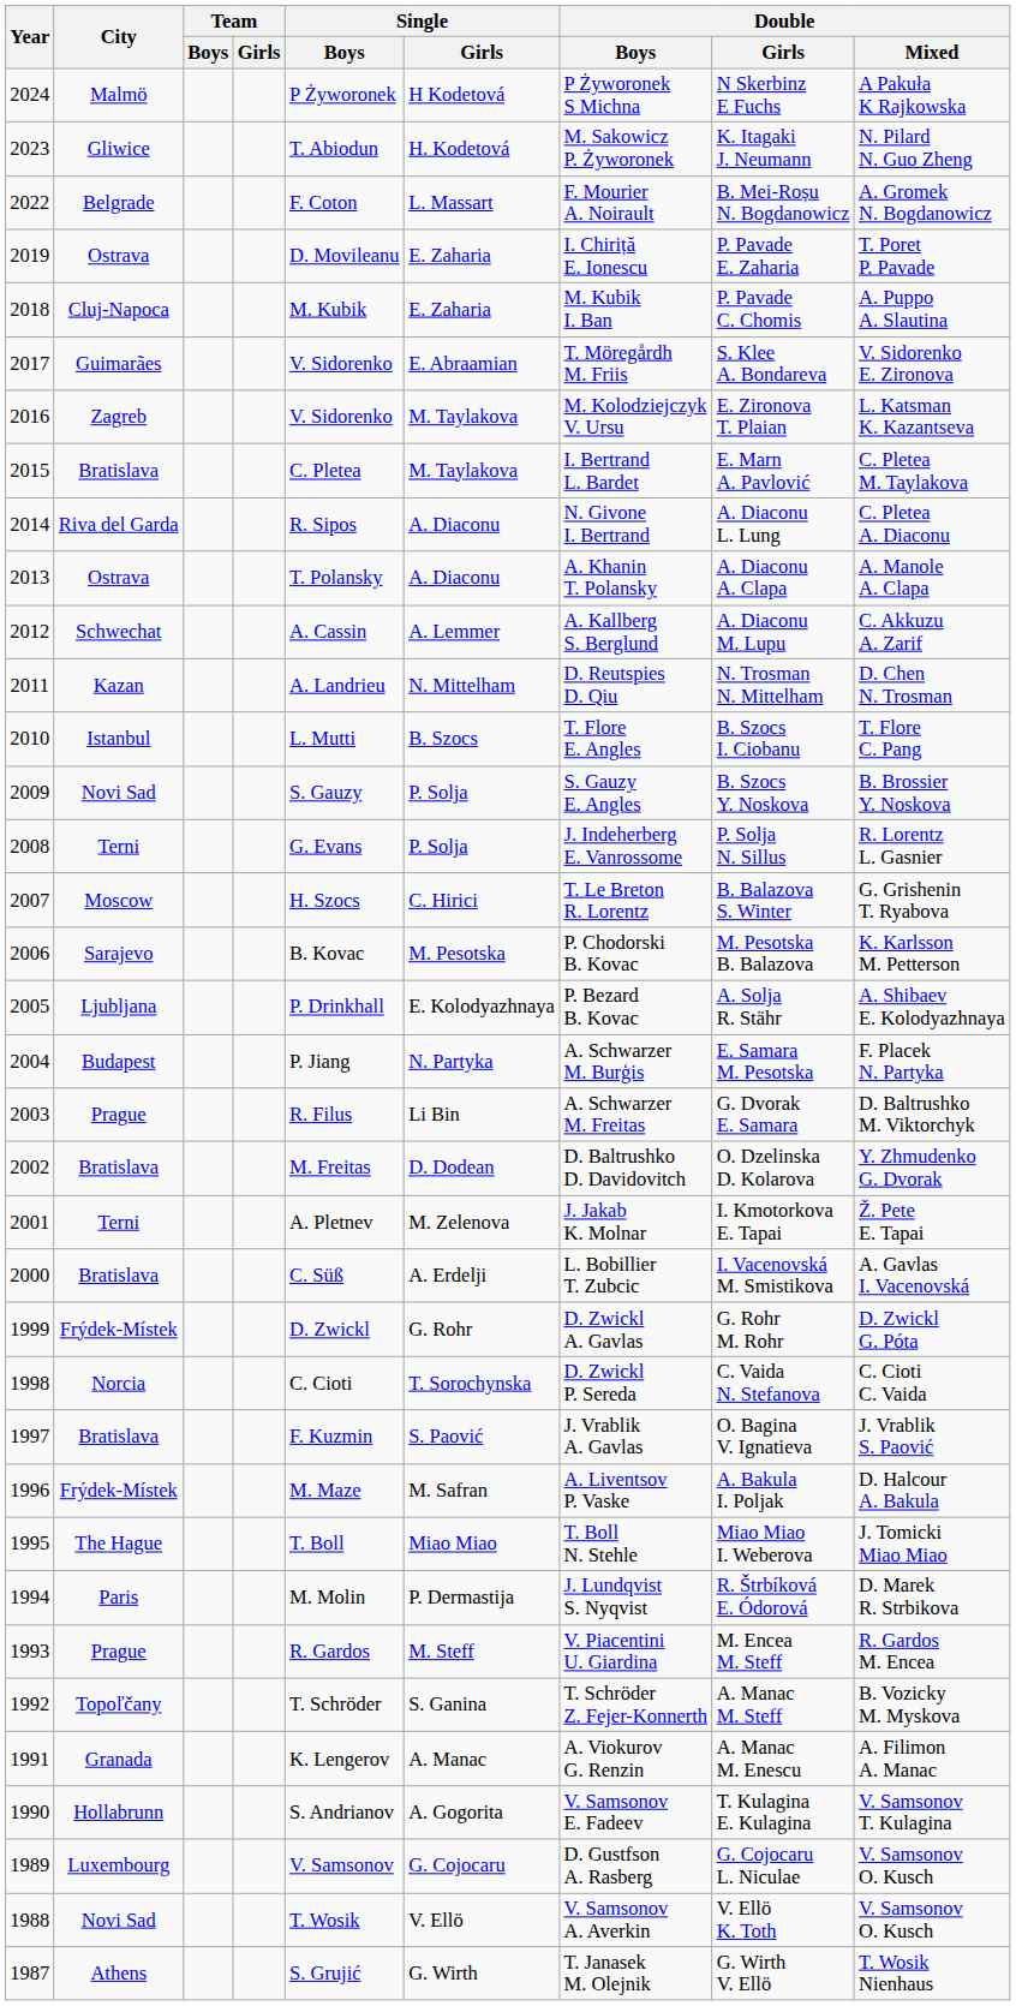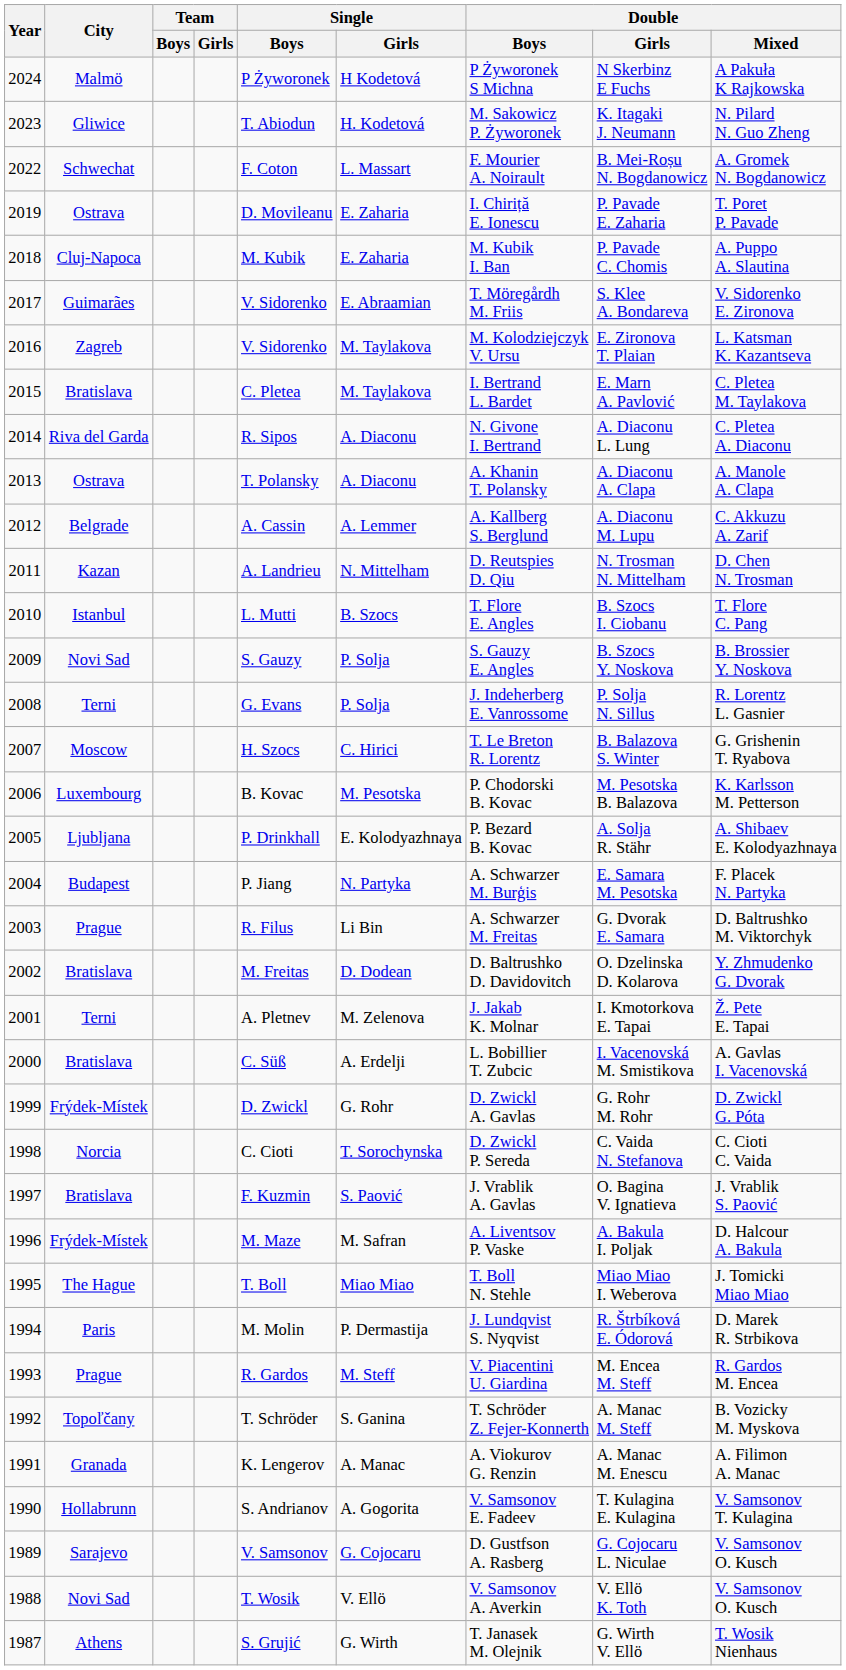 <table class="wikitable" align="center">
 <tr>
 <th rowspan=2>Year</th>
 <th rowspan=2>City</th>
 <th colspan=2>Team</th>
 <th colspan=2>Single</th>
 <th colspan=3>Double</th>
 </tr>
 <tr>
 <th align="center">Boys</th>
 <th align="center">Girls</th>
 <th align="center">Boys</th>
 <th align="center">Girls</th>
 <th align="center">Boys</th>
 <th align="center">Girls</th>
 <th align="center">Mixed</th>
 </tr>
 <tr>
 <td align="center">2024</td>
 <td align="center"><a href='#'>Malmö</a></td>
 <td></td>
 <td></td>
 <td> <a href='#'>P Żyworonek</a></td>
 <td> <a href='#'>H Kodetová</a></td>
 <td> <a href='#'>P Żyworonek</a><br> <a href='#'>S Michna</a></td>
 <td> <a href='#'>N Skerbinz</a><br> <a href='#'>E Fuchs</a></td>
 <td> <a href='#'>A Pakuła</a><br> <a href='#'>K Rajkowska</a></td>
 </tr>
 <tr>
 <td align="center">2023</td>
 <td align="center"><a href='#'>Gliwice</a></td>
 <td></td>
 <td></td>
 <td> <a href='#'>T. Abiodun</a></td>
 <td> <a href='#'>H. Kodetová</a></td>
 <td> <a href='#'>M. Sakowicz</a><br> <a href='#'>P. Żyworonek</a></td>
 <td> <a href='#'>K. Itagaki</a><br> <a href='#'>J. Neumann</a></td>
 <td> <a href='#'>N. Pilard</a><br> <a href='#'>N. Guo Zheng</a></td>
 </tr>
 <tr>
 <td align="center">2022</td>
-<td align="center"><a href='#'>Belgrade</a></td>
+<td align="center"><a href='#'>Schwechat</a></td>
 <td></td>
 <td></td>
 <td> <a href='#'>F. Coton</a></td>
 <td> <a href='#'>L. Massart</a></td>
 <td> <a href='#'>F. Mourier</a><br> <a href='#'>A. Noirault</a></td>
 <td> <a href='#'>B. Mei-Roșu</a><br> <a href='#'>N. Bogdanowicz</a></td>
 <td> <a href='#'>A. Gromek</a><br> <a href='#'>N. Bogdanowicz</a></td>
 </tr>
 <tr>
 <td align="center">2019</td>
 <td align="center"><a href='#'>Ostrava</a></td>
 <td></td>
 <td></td>
 <td> <a href='#'>D. Movileanu</a></td>
 <td> <a href='#'>E. Zaharia</a></td>
 <td> <a href='#'>I. Chiriță</a><br> <a href='#'>E. Ionescu</a></td>
 <td> <a href='#'>P. Pavade</a><br> <a href='#'>E. Zaharia</a></td>
 <td> <a href='#'>T. Poret</a><br> <a href='#'>P. Pavade</a></td>
 </tr>
 <tr>
 <td align="center">2018</td>
 <td align="center"><a href='#'>Cluj-Napoca</a></td>
 <td></td>
 <td></td>
 <td> <a href='#'>M. Kubik</a></td>
 <td> <a href='#'>E. Zaharia</a></td>
 <td> <a href='#'>M. Kubik</a><br> <a href='#'>I. Ban</a></td>
 <td> <a href='#'>P. Pavade</a><br> <a href='#'>C. Chomis</a></td>
 <td> <a href='#'>A. Puppo</a><br> <a href='#'>A. Slautina</a></td>
 </tr>
 <tr>
 <td align="center">2017</td>
 <td align="center"><a href='#'>Guimarães</a></td>
 <td></td>
 <td></td>
 <td> <a href='#'>V. Sidorenko</a></td>
 <td> <a href='#'>E. Abraamian</a></td>
 <td> <a href='#'>T. Möregårdh</a><br> <a href='#'>M. Friis</a></td>
 <td> <a href='#'>S. Klee</a><br> <a href='#'>A. Bondareva</a></td>
 <td> <a href='#'>V. Sidorenko</a><br> <a href='#'>E. Zironova</a></td>
 </tr>
 <tr>
 <td align="center">2016</td>
 <td align="center"><a href='#'>Zagreb</a></td>
 <td></td>
 <td></td>
 <td> <a href='#'>V. Sidorenko</a></td>
 <td> <a href='#'>M. Taylakova</a></td>
 <td> <a href='#'>M. Kolodziejczyk</a><br> <a href='#'>V. Ursu</a></td>
 <td> <a href='#'>E. Zironova</a><br> <a href='#'>T. Plaian</a></td>
 <td> <a href='#'>L. Katsman</a><br> <a href='#'>K. Kazantseva</a></td>
 </tr>
 <tr>
 <td align="center">2015</td>
 <td align="center"><a href='#'>Bratislava</a></td>
 <td></td>
 <td></td>
 <td> <a href='#'>C. Pletea</a></td>
 <td> <a href='#'>M. Taylakova</a></td>
 <td> <a href='#'>I. Bertrand</a><br> <a href='#'>L. Bardet</a></td>
 <td> <a href='#'>E. Marn</a><br> <a href='#'>A. Pavlović</a></td>
 <td> <a href='#'>C. Pletea</a><br> <a href='#'>M. Taylakova</a></td>
 </tr>
 <tr>
 <td align="center">2014</td>
 <td align="center"><a href='#'>Riva del Garda</a></td>
 <td></td>
 <td></td>
 <td> <a href='#'>R. Sipos</a></td>
 <td> <a href='#'>A. Diaconu</a></td>
 <td> <a href='#'>N. Givone</a><br> <a href='#'>I. Bertrand</a></td>
 <td> <a href='#'>A. Diaconu</a><br> L. Lung</td>
 <td> <a href='#'>C. Pletea</a><br> <a href='#'>A. Diaconu</a></td>
 </tr>
 <tr>
 <td align="center">2013</td>
 <td align="center"><a href='#'>Ostrava</a></td>
 <td></td>
 <td></td>
 <td> <a href='#'>T. Polansky</a></td>
 <td> <a href='#'>A. Diaconu</a></td>
 <td> <a href='#'>A. Khanin</a><br> <a href='#'>T. Polansky</a></td>
 <td> <a href='#'>A. Diaconu</a><br> <a href='#'>A. Clapa</a></td>
 <td> <a href='#'>A. Manole</a><br> <a href='#'>A. Clapa</a></td>
 </tr>
 <tr>
 <td align="center">2012</td>
-<td align="center"><a href='#'>Schwechat</a></td>
+<td align="center"><a href='#'>Belgrade</a></td>
 <td></td>
 <td></td>
 <td> <a href='#'>A. Cassin</a></td>
 <td> <a href='#'>A. Lemmer</a></td>
 <td> <a href='#'>A. Kallberg</a><br> <a href='#'>S. Berglund</a></td>
 <td> <a href='#'>A. Diaconu</a><br> <a href='#'>M. Lupu</a></td>
 <td> <a href='#'>C. Akkuzu</a><br> <a href='#'>A. Zarif</a></td>
 </tr>
 <tr>
 <td align="center">2011</td>
 <td align="center"><a href='#'>Kazan</a></td>
 <td></td>
 <td></td>
 <td> <a href='#'>A. Landrieu</a></td>
 <td> <a href='#'>N. Mittelham</a></td>
 <td> <a href='#'>D. Reutspies</a><br> <a href='#'>D. Qiu</a></td>
 <td> <a href='#'>N. Trosman</a><br> <a href='#'>N. Mittelham</a></td>
 <td> <a href='#'>D. Chen</a><br> <a href='#'>N. Trosman</a></td>
 </tr>
 <tr>
 <td align="center">2010</td>
 <td align="center"><a href='#'>Istanbul</a></td>
 <td></td>
 <td></td>
 <td> <a href='#'>L. Mutti</a></td>
 <td> <a href='#'>B. Szocs</a></td>
 <td> <a href='#'>T. Flore</a><br> <a href='#'>E. Angles</a></td>
 <td> <a href='#'>B. Szocs</a><br> <a href='#'>I. Ciobanu</a></td>
 <td> <a href='#'>T. Flore</a><br> <a href='#'>C. Pang</a></td>
 </tr>
 <tr>
 <td align="center">2009</td>
 <td align="center"><a href='#'>Novi Sad</a></td>
 <td></td>
 <td></td>
 <td> <a href='#'>S. Gauzy</a></td>
 <td> <a href='#'>P. Solja</a></td>
 <td> <a href='#'>S. Gauzy</a><br> <a href='#'>E. Angles</a></td>
 <td> <a href='#'>B. Szocs</a><br> <a href='#'>Y. Noskova</a></td>
 <td> <a href='#'>B. Brossier</a><br> <a href='#'>Y. Noskova</a></td>
 </tr>
 <tr>
 <td align="center">2008</td>
 <td align="center"><a href='#'>Terni</a></td>
 <td></td>
 <td></td>
 <td> <a href='#'>G. Evans</a></td>
 <td> <a href='#'>P. Solja</a></td>
 <td> <a href='#'>J. Indeherberg</a><br> <a href='#'>E. Vanrossome</a></td>
 <td> <a href='#'>P. Solja</a><br> <a href='#'>N. Sillus</a></td>
 <td> <a href='#'>R. Lorentz</a><br> L. Gasnier</td>
 </tr>
 <tr>
 <td align="center">2007</td>
 <td align="center"><a href='#'>Moscow</a></td>
 <td></td>
 <td></td>
 <td> <a href='#'>H. Szocs</a></td>
 <td> <a href='#'>C. Hirici</a></td>
 <td> <a href='#'>T. Le Breton</a><br> <a href='#'>R. Lorentz</a></td>
 <td> <a href='#'>B. Balazova</a><br> <a href='#'>S. Winter</a></td>
 <td> G. Grishenin<br> T. Ryabova</td>
 </tr>
 <tr>
 <td align="center">2006</td>
-<td align="center"><a href='#'>Sarajevo</a></td>
+<td align="center"><a href='#'>Luxembourg</a></td>
 <td></td>
 <td></td>
 <td> B. Kovac</td>
 <td> <a href='#'>M. Pesotska</a></td>
 <td> P. Chodorski<br> B. Kovac</td>
 <td> <a href='#'>M. Pesotska</a><br> B. Balazova</td>
 <td> <a href='#'>K. Karlsson</a><br> M. Petterson</td>
 </tr>
 <tr>
 <td align="center">2005</td>
 <td align="center"><a href='#'>Ljubljana</a></td>
 <td></td>
 <td></td>
 <td> <a href='#'>P. Drinkhall</a></td>
 <td> E. Kolodyazhnaya</td>
 <td> P. Bezard<br> B. Kovac</td>
 <td> <a href='#'>A. Solja</a><br> R. Stähr</td>
 <td> <a href='#'>A. Shibaev</a><br> E. Kolodyazhnaya</td>
 </tr>
 <tr>
 <td align="center">2004</td>
 <td align="center"><a href='#'>Budapest</a></td>
 <td></td>
 <td></td>
 <td> P. Jiang</td>
 <td> <a href='#'>N. Partyka</a></td>
 <td> A. Schwarzer<br> <a href='#'>M. Burģis</a></td>
 <td> <a href='#'>E. Samara</a><br> <a href='#'>M. Pesotska</a></td>
 <td> F. Placek<br> <a href='#'>N. Partyka</a></td>
 </tr>
 <tr>
 <td align="center">2003</td>
 <td align="center"><a href='#'>Prague</a></td>
 <td></td>
 <td></td>
 <td> <a href='#'>R. Filus</a></td>
 <td> Li Bin</td>
 <td>  A. Schwarzer<br> <a href='#'>M. Freitas</a></td>
 <td> G. Dvorak<br> <a href='#'>E. Samara</a></td>
 <td> D. Baltrushko<br> M. Viktorchyk</td>
 </tr>
 <tr>
 <td align="center">2002</td>
 <td align="center"><a href='#'>Bratislava</a></td>
 <td></td>
 <td></td>
 <td> <a href='#'>M. Freitas</a></td>
 <td> <a href='#'>D. Dodean</a></td>
 <td>  D. Baltrushko<br> D. Davidovitch</td>
 <td> O. Dzelinska<br> D. Kolarova</td>
 <td> <a href='#'>Y. Zhmudenko</a><br> <a href='#'>G. Dvorak</a></td>
 </tr>
 <tr>
 <td align="center">2001</td>
 <td align="center"><a href='#'>Terni</a></td>
 <td></td>
 <td></td>
 <td> A. Pletnev</td>
 <td> M. Zelenova</td>
 <td>  <a href='#'>J. Jakab</a><br> K. Molnar</td>
 <td> I. Kmotorkova<br> E. Tapai</td>
 <td> <a href='#'>Ž. Pete</a><br> E. Tapai</td>
 </tr>
 <tr>
 <td align="center">2000</td>
 <td align="center"><a href='#'>Bratislava</a></td>
 <td></td>
 <td></td>
 <td> <a href='#'>C. Süß</a></td>
 <td> A. Erdelji</td>
 <td>  L. Bobillier<br> T. Zubcic</td>
 <td> <a href='#'>I. Vacenovská</a><br> M. Smistikova</td>
 <td> A. Gavlas<br> <a href='#'>I. Vacenovská</a></td>
 </tr>
 <tr>
 <td align="center">1999</td>
 <td align="center"><a href='#'>Frýdek-Místek</a></td>
 <td></td>
 <td></td>
 <td> <a href='#'>D. Zwickl</a></td>
 <td> G. Rohr</td>
 <td> <a href='#'>D. Zwickl</a><br> A. Gavlas</td>
 <td> G. Rohr<br> M. Rohr</td>
 <td> <a href='#'>D. Zwickl</a><br> <a href='#'>G. Póta</a></td>
 </tr>
 <tr>
 <td align="center">1998</td>
 <td align="center"><a href='#'>Norcia</a></td>
 <td></td>
 <td></td>
 <td> C. Cioti</td>
 <td> <a href='#'>T. Sorochynska</a></td>
 <td> <a href='#'>D. Zwickl</a><br> P. Sereda</td>
 <td> C. Vaida<br> <a href='#'>N. Stefanova</a></td>
 <td> C. Cioti<br> C. Vaida</td>
 </tr>
 <tr>
 <td align="center">1997</td>
 <td align="center"><a href='#'>Bratislava</a></td>
 <td></td>
 <td></td>
 <td> <a href='#'>F. Kuzmin</a></td>
 <td> <a href='#'>S. Paović</a></td>
 <td> J. Vrablik<br> A. Gavlas</td>
 <td> O. Bagina<br> V. Ignatieva</td>
 <td> J. Vrablik<br> <a href='#'>S. Paović</a></td>
 </tr>
 <tr>
 <td align="center">1996</td>
 <td align="center"><a href='#'>Frýdek-Místek</a></td>
 <td></td>
 <td></td>
 <td> <a href='#'>M. Maze</a></td>
 <td> M. Safran</td>
 <td> <a href='#'>A. Liventsov</a><br> P. Vaske</td>
 <td> <a href='#'>A. Bakula</a><br> I. Poljak</td>
 <td> D. Halcour<br> <a href='#'>A. Bakula</a></td>
 </tr>
 <tr>
 <td align="center">1995</td>
 <td align="center"><a href='#'>The Hague</a></td>
 <td></td>
 <td></td>
 <td> <a href='#'>T. Boll</a></td>
 <td> <a href='#'>Miao Miao</a></td>
 <td> <a href='#'>T. Boll</a><br> N. Stehle</td>
 <td> <a href='#'>Miao Miao</a><br> I. Weberova</td>
 <td> J. Tomicki<br> <a href='#'>Miao Miao</a></td>
 </tr>
 <tr>
 <td align="center">1994</td>
 <td align="center"><a href='#'>Paris</a></td>
 <td></td>
 <td></td>
 <td> M. Molin</td>
 <td> P. Dermastija</td>
 <td> <a href='#'>J. Lundqvist</a><br> S. Nyqvist</td>
 <td> <a href='#'>R. Štrbíková</a><br> <a href='#'>E. Ódorová</a></td>
 <td> D. Marek<br> R. Strbikova</td>
 </tr>
 <tr>
 <td align="center">1993</td>
 <td align="center"><a href='#'>Prague</a></td>
 <td></td>
 <td></td>
 <td> <a href='#'>R. Gardos</a></td>
 <td> <a href='#'>M. Steff</a></td>
 <td> <a href='#'>V. Piacentini</a><br> <a href='#'>U. Giardina</a></td>
 <td> M. Encea<br> <a href='#'>M. Steff</a></td>
 <td> <a href='#'>R. Gardos</a><br> M. Encea</td>
 </tr>
 <tr>
 <td align="center">1992</td>
 <td align="center"><a href='#'>Topoľčany</a></td>
 <td></td>
 <td></td>
 <td> T. Schröder</td>
 <td> S. Ganina</td>
 <td> T. Schröder<br> <a href='#'>Z. Fejer-Konnerth</a></td>
 <td> A. Manac<br> <a href='#'>M. Steff</a></td>
 <td> B. Vozicky<br> M. Myskova</td>
 </tr>
 <tr>
 <td align="center">1991</td>
 <td align="center"><a href='#'>Granada</a></td>
 <td></td>
 <td></td>
 <td> K. Lengerov</td>
 <td> A. Manac</td>
 <td> A. Viokurov<br> G. Renzin</td>
 <td> A. Manac<br> M. Enescu</td>
 <td> A. Filimon<br> A. Manac</td>
 </tr>
 <tr>
 <td align="center">1990</td>
 <td align="center"><a href='#'>Hollabrunn</a></td>
 <td></td>
 <td></td>
 <td> S. Andrianov</td>
 <td> A. Gogorita</td>
 <td> <a href='#'>V. Samsonov</a><br> E. Fadeev</td>
 <td> T. Kulagina<br> E. Kulagina</td>
 <td> <a href='#'>V. Samsonov</a><br> T. Kulagina</td>
 </tr>
 <tr>
 <td align="center">1989</td>
-<td align="center"><a href='#'>Luxembourg</a></td>
+<td align="center"><a href='#'>Sarajevo</a></td>
 <td></td>
 <td></td>
 <td> <a href='#'>V. Samsonov</a></td>
 <td> <a href='#'>G. Cojocaru</a></td>
 <td> D. Gustfson<br> A. Rasberg</td>
 <td> <a href='#'>G. Cojocaru</a><br> L. Niculae</td>
 <td> <a href='#'>V. Samsonov</a><br> O. Kusch</td>
 </tr>
 <tr>
 <td align="center">1988</td>
 <td align="center"><a href='#'>Novi Sad</a></td>
 <td></td>
 <td></td>
 <td> <a href='#'>T. Wosik</a></td>
 <td> V. Ellö</td>
 <td> <a href='#'>V. Samsonov</a><br> A. Averkin</td>
 <td> V. Ellö<br> <a href='#'>K. Toth</a></td>
 <td> <a href='#'>V. Samsonov</a><br> O. Kusch</td>
 </tr>
 <tr>
 <td align="center">1987</td>
 <td align="center"><a href='#'>Athens</a></td>
 <td></td>
 <td></td>
 <td> <a href='#'>S. Grujić</a></td>
 <td> G. Wirth</td>
 <td>  T. Janasek<br> M. Olejnik</td>
 <td> G. Wirth<br> V. Ellö</td>
 <td> <a href='#'>T. Wosik</a><br> Nienhaus</td>
 </tr>
 </table>
